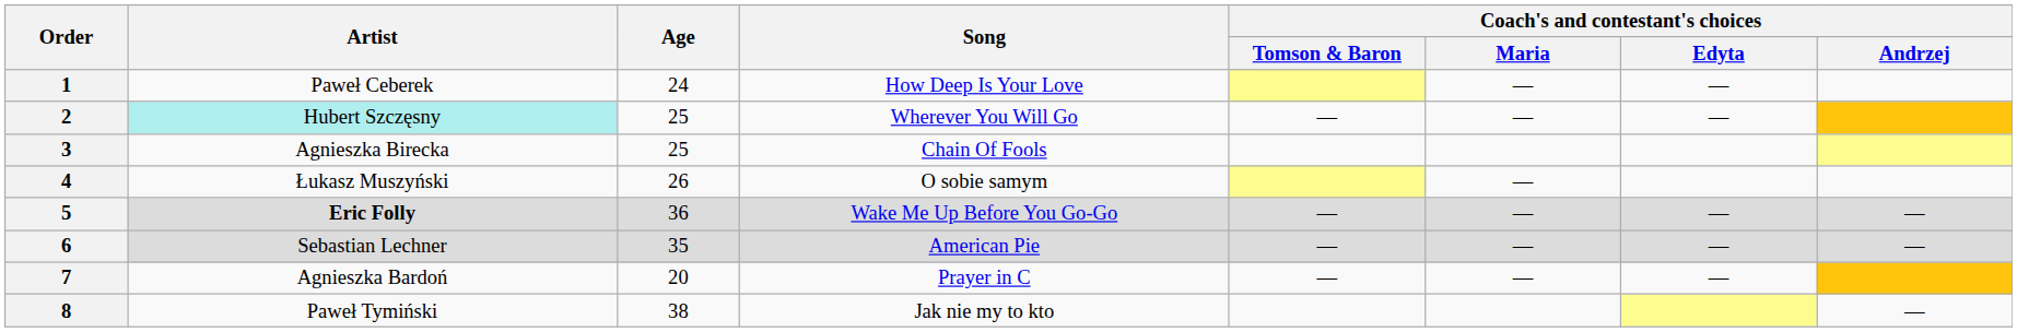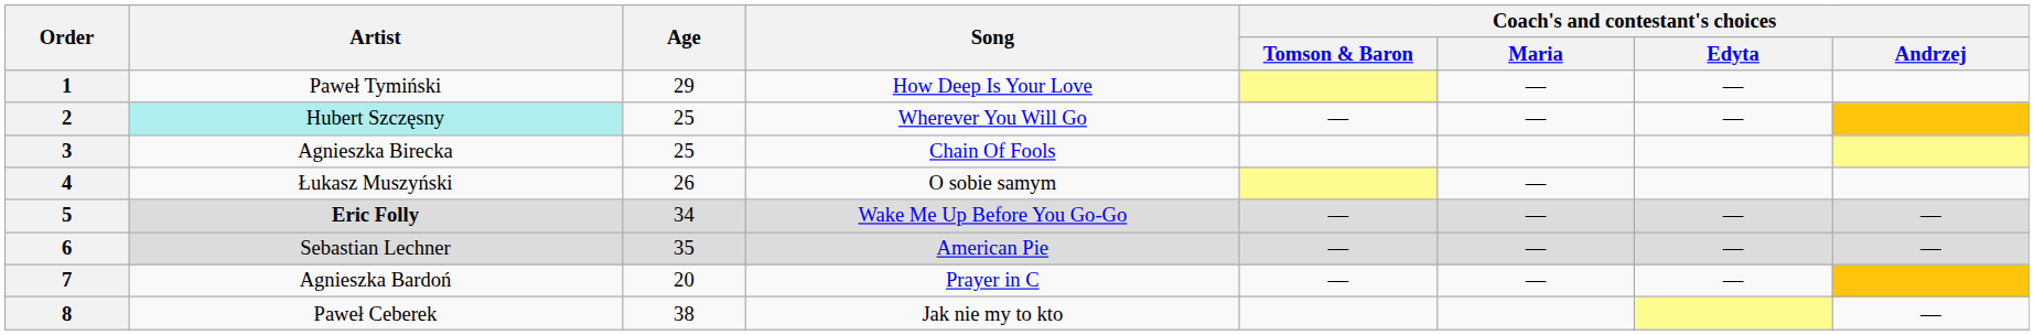 <table class="wikitable" style="text-align:center; width:100%;">
 <tr>
 <th scope="col" rowspan="2" style="width:05%;">Order</th>
 <th scope="col" rowspan="2" style="width:20%;">Artist</th>
 <th scope="col" rowspan="2" style="width:05%;">Age</th>
 <th scope="col" rowspan="2" style="width:20%;">Song</th>
 <th scope="col" colspan="4" style="width:32%;">Coach's and contestant's choices</th>
 </tr>
 <tr>
 <th style="width:08%;"><a href='#'>Tomson & Baron</a></th>
 <th style="width:08%;"><a href='#'>Maria</a></th>
 <th style="width:08%;"><a href='#'>Edyta</a></th>
 <th style="width:08%;"><a href='#'>Andrzej</a></th>
 </tr>
 <tr>
 <th>1</th>
-<td>Paweł Ceberek</td>
-<td>24</td>
+<td>Paweł Tymiński</td>
+<td>29</td>
 <td><a href='#'>How Deep Is Your Love</a></td>
 <td style="background:#fdfc8f;"><strong></strong></td>
 <td>—</td>
 <td>—</td>
 <td><strong></strong></td>
 </tr>
 <tr>
 <th>2</th>
 <td style="background: paleturquoise;">Hubert Szczęsny</td>
 <td>25</td>
 <td><a href='#'>Wherever You Will Go</a></td>
 <td>—</td>
 <td>—</td>
 <td>—</td>
 <td style="background:#FFC40C;"><strong></strong></td>
 </tr>
 <tr>
 <th>3</th>
 <td>Agnieszka Birecka</td>
 <td>25</td>
 <td><a href='#'>Chain Of Fools</a></td>
 <td><strong></strong></td>
 <td><strong></strong></td>
 <td><strong></strong></td>
 <td style="background:#fdfc8f;"><strong></strong></td>
 </tr>
 <tr>
 <th>4</th>
 <td>Łukasz Muszyński</td>
 <td>26</td>
 <td>O sobie samym</td>
 <td style="background:#fdfc8f;"><strong></strong></td>
 <td>—</td>
 <td><strong></strong></td>
 <td><strong></strong></td>
 </tr>
 <tr>
 <th>5</th>
 <td style="background:#DCDCDC;"><strong>Eric Folly</strong></td>
-<td style="background:#DCDCDC;">36</td>
+<td style="background:#DCDCDC;">34</td>
 <td style="background:#DCDCDC;"><a href='#'>Wake Me Up Before You Go-Go</a></td>
 <td style="background:#DCDCDC;">—</td>
 <td style="background:#DCDCDC;">—</td>
 <td style="background:#DCDCDC;">—</td>
 <td style="background:#DCDCDC;">—</td>
 </tr>
 <tr>
 <th>6</th>
 <td style="background:#DCDCDC;">Sebastian Lechner</td>
 <td style="background:#DCDCDC;">35</td>
 <td style="background:#DCDCDC;"><a href='#'>American Pie</a></td>
 <td style="background:#DCDCDC;">—</td>
 <td style="background:#DCDCDC;">—</td>
 <td style="background:#DCDCDC;">—</td>
 <td style="background:#DCDCDC;">—</td>
 </tr>
 <tr>
 <th>7</th>
 <td>Agnieszka Bardoń</td>
 <td>20</td>
 <td><a href='#'>Prayer in C</a></td>
 <td>—</td>
 <td>—</td>
 <td>—</td>
 <td style="background:#FFC40C;"><strong></strong></td>
 </tr>
 <tr>
 <th>8</th>
-<td>Paweł Tymiński</td>
+<td>Paweł Ceberek</td>
 <td>38</td>
 <td>Jak nie my to kto</td>
 <td><strong></strong></td>
 <td><strong></strong></td>
 <td style="background:#fdfc8f;"><strong></strong></td>
 <td>—</td>
 </tr>
 </table>
